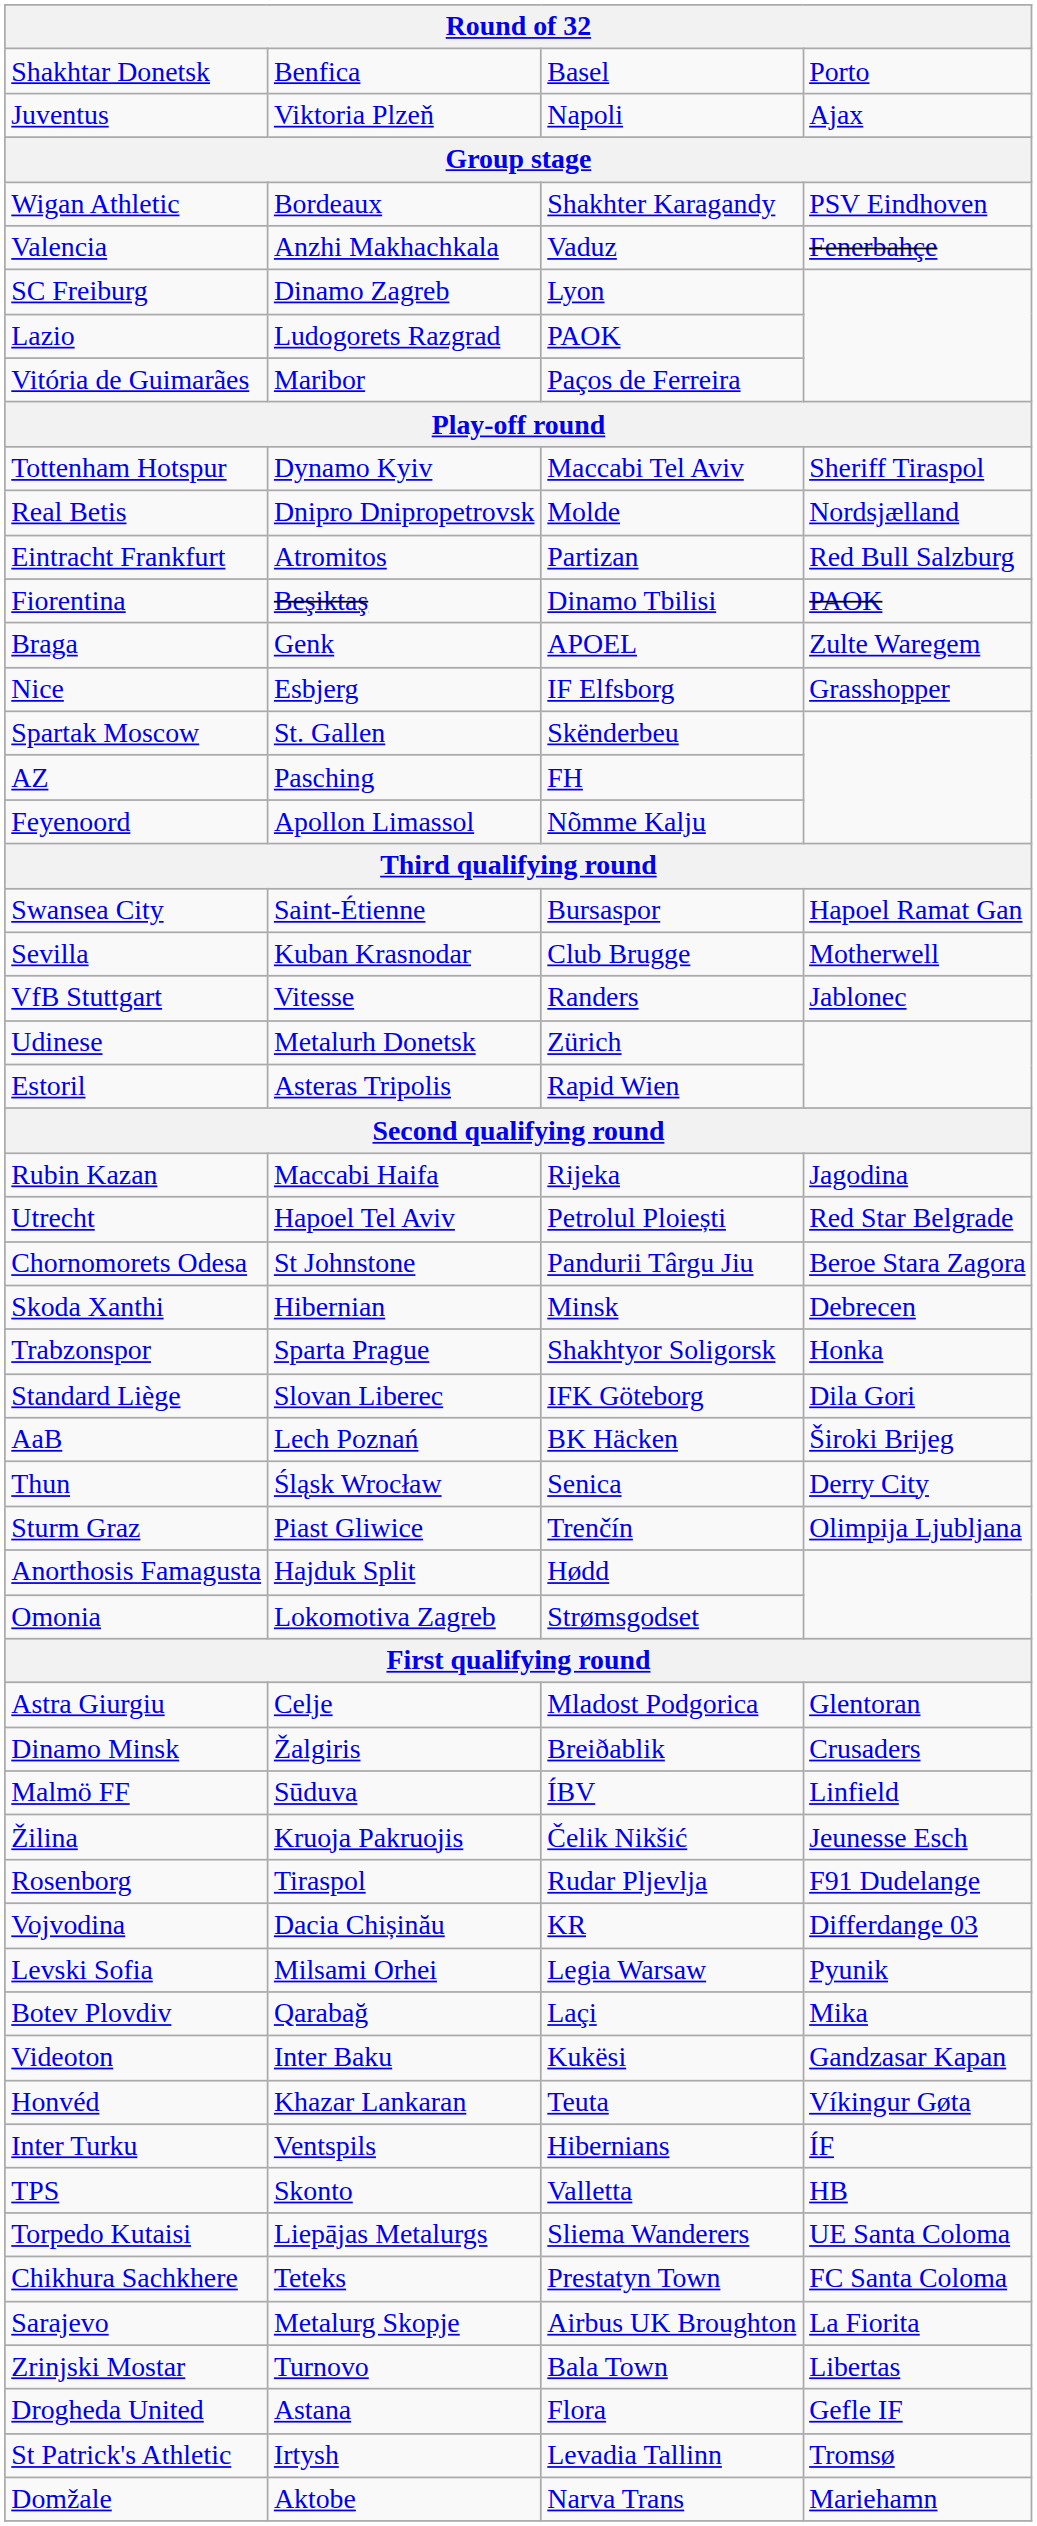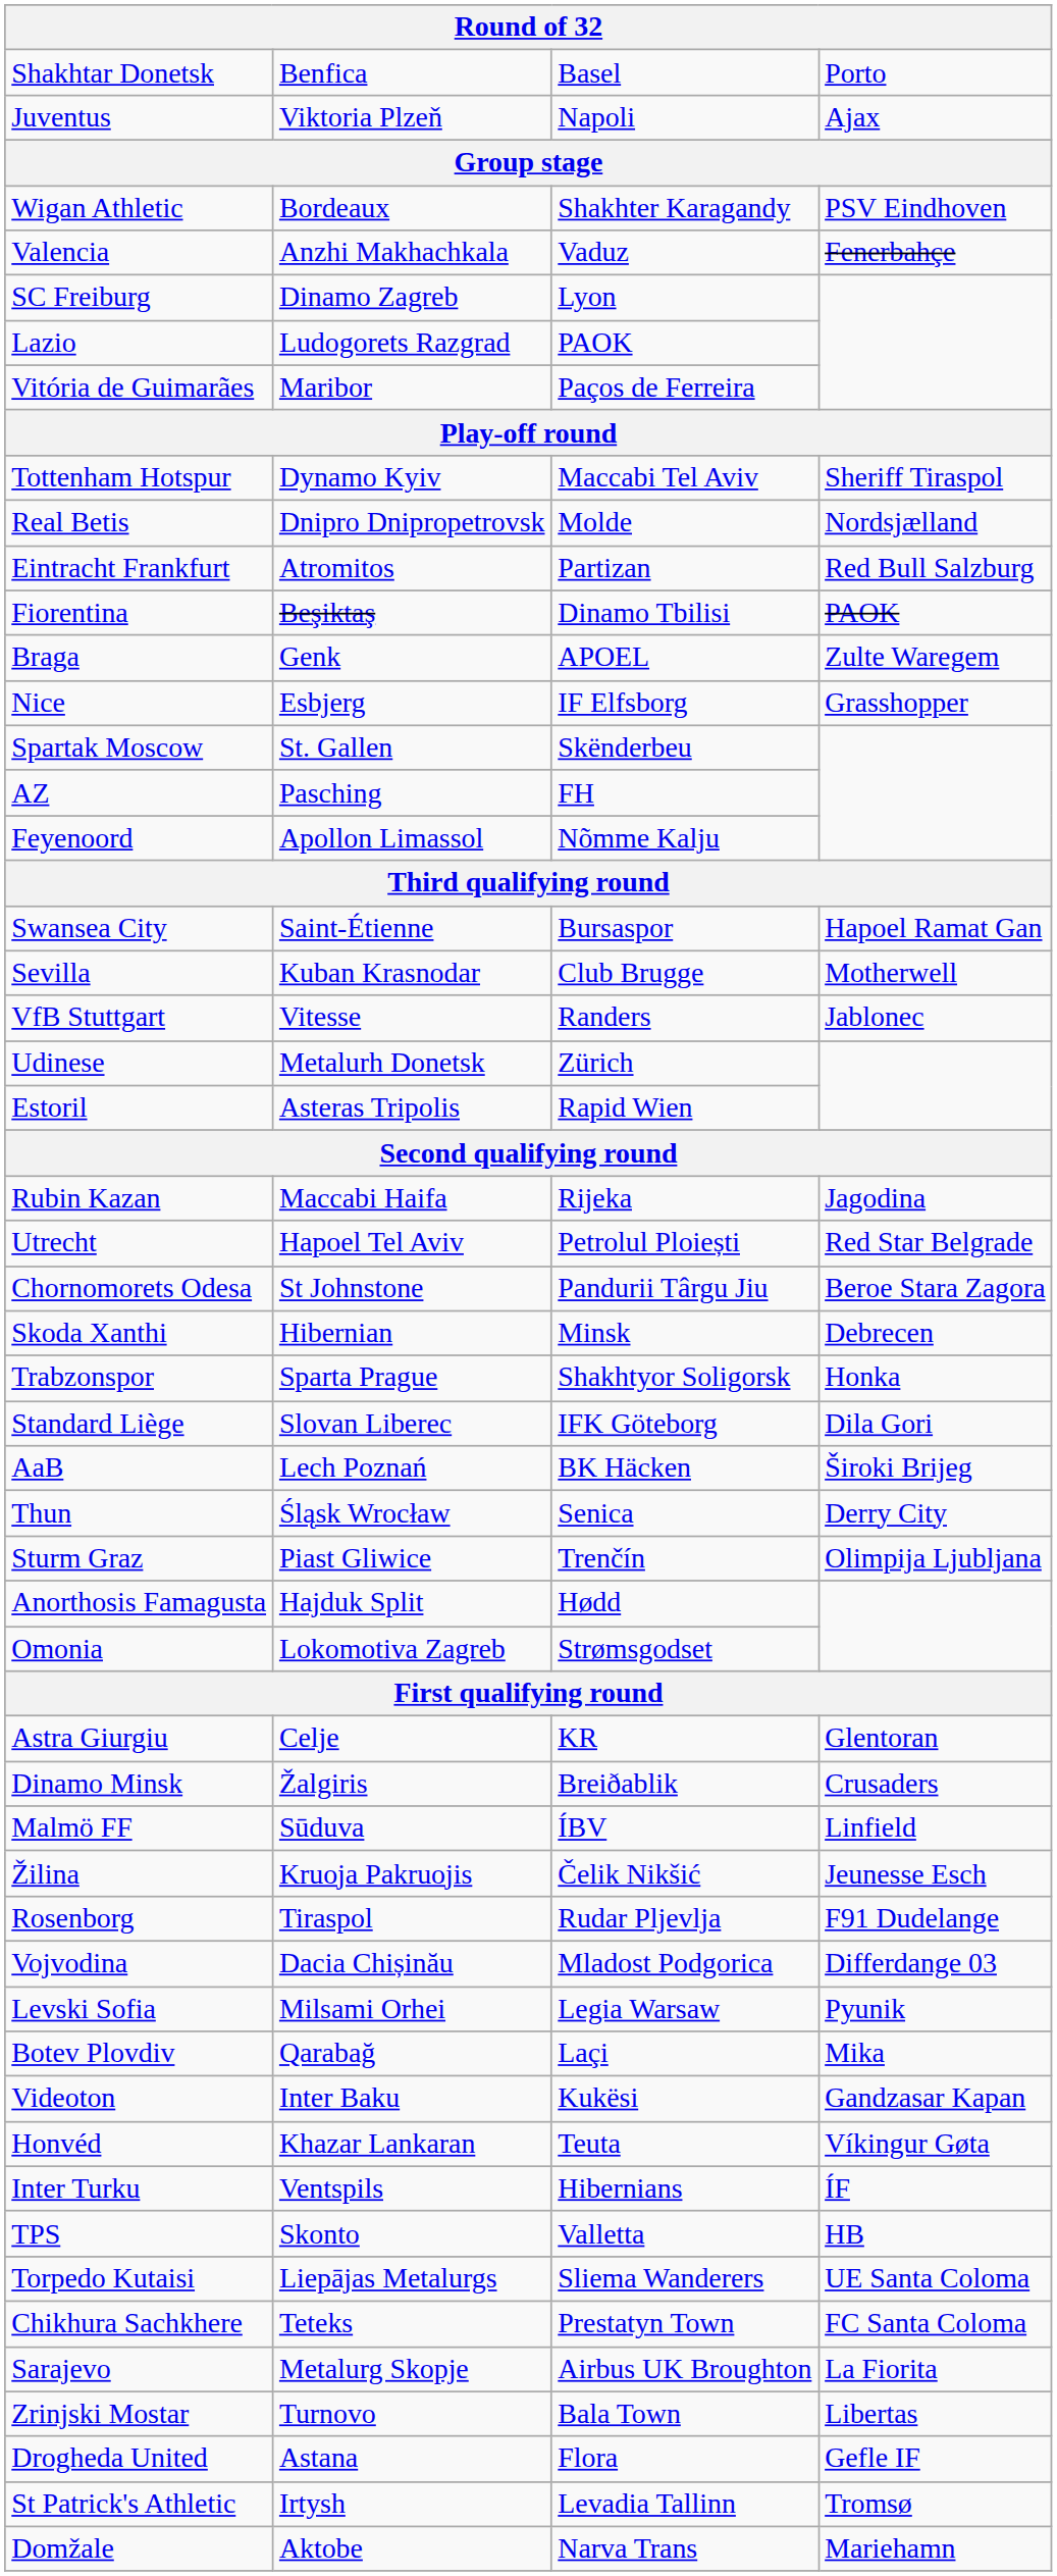 <table class="wikitable">
 <tr>
 <th colspan=4><a href='#'>Round of 32</a></th>
 </tr>
 <tr>
 <td> <a href='#'>Shakhtar Donetsk</a> </td>
 <td> <a href='#'>Benfica</a> </td>
 <td> <a href='#'>Basel</a> </td>
 <td> <a href='#'>Porto</a> </td>
 </tr>
 <tr>
 <td> <a href='#'>Juventus</a> </td>
 <td> <a href='#'>Viktoria Plzeň</a> </td>
 <td> <a href='#'>Napoli</a> </td>
 <td> <a href='#'>Ajax</a> </td>
 </tr>
 <tr>
 <th colspan=4><a href='#'>Group stage</a></th>
 </tr>
 <tr>
 <td> <a href='#'>Wigan Athletic</a> </td>
 <td> <a href='#'>Bordeaux</a> </td>
 <td> <a href='#'>Shakhter Karagandy</a> </td>
 <td> <a href='#'>PSV Eindhoven</a> </td>
 </tr>
 <tr>
 <td> <a href='#'>Valencia</a> </td>
 <td> <a href='#'>Anzhi Makhachkala</a> </td>
 <td> <a href='#'>Vaduz</a> </td>
 <td> <s><a href='#'>Fenerbahçe</a></s> </td>
 </tr>
 <tr>
 <td> <a href='#'>SC Freiburg</a> </td>
 <td> <a href='#'>Dinamo Zagreb</a> </td>
 <td> <a href='#'>Lyon</a> </td>
 <td rowspan=3></td>
 </tr>
 <tr>
 <td> <a href='#'>Lazio</a> </td>
 <td> <a href='#'>Ludogorets Razgrad</a> </td>
 <td> <a href='#'>PAOK</a> </td>
 </tr>
 <tr>
 <td> <a href='#'>Vitória de Guimarães</a> </td>
 <td> <a href='#'>Maribor</a> </td>
 <td> <a href='#'>Paços de Ferreira</a> </td>
 </tr>
 <tr>
 <th colspan=4><a href='#'>Play-off round</a></th>
 </tr>
 <tr>
 <td> <a href='#'>Tottenham Hotspur</a> </td>
 <td> <a href='#'>Dynamo Kyiv</a> </td>
 <td> <a href='#'>Maccabi Tel Aviv</a> </td>
 <td> <a href='#'>Sheriff Tiraspol</a> </td>
 </tr>
 <tr>
 <td> <a href='#'>Real Betis</a> </td>
 <td> <a href='#'>Dnipro Dnipropetrovsk</a> </td>
 <td> <a href='#'>Molde</a> </td>
 <td> <a href='#'>Nordsjælland</a> </td>
 </tr>
 <tr>
 <td> <a href='#'>Eintracht Frankfurt</a> </td>
 <td> <a href='#'>Atromitos</a> </td>
 <td> <a href='#'>Partizan</a> </td>
 <td> <a href='#'>Red Bull Salzburg</a> </td>
 </tr>
 <tr>
 <td> <a href='#'>Fiorentina</a> </td>
 <td> <s><a href='#'>Beşiktaş</a></s> </td>
 <td> <a href='#'>Dinamo Tbilisi</a> </td>
 <td> <s><a href='#'>PAOK</a></s> </td>
 </tr>
 <tr>
 <td> <a href='#'>Braga</a> </td>
 <td> <a href='#'>Genk</a> </td>
 <td> <a href='#'>APOEL</a> </td>
 <td> <a href='#'>Zulte Waregem</a> </td>
 </tr>
 <tr>
 <td> <a href='#'>Nice</a> </td>
 <td> <a href='#'>Esbjerg</a> </td>
 <td> <a href='#'>IF Elfsborg</a> </td>
 <td> <a href='#'>Grasshopper</a> </td>
 </tr>
 <tr>
 <td> <a href='#'>Spartak Moscow</a> </td>
 <td> <a href='#'>St. Gallen</a> </td>
 <td> <a href='#'>Skënderbeu</a> </td>
 <td rowspan=3></td>
 </tr>
 <tr>
 <td> <a href='#'>AZ</a> </td>
 <td> <a href='#'>Pasching</a> </td>
 <td> <a href='#'>FH</a> </td>
 </tr>
 <tr>
 <td> <a href='#'>Feyenoord</a> </td>
 <td> <a href='#'>Apollon Limassol</a> </td>
 <td> <a href='#'>Nõmme Kalju</a> </td>
 </tr>
 <tr>
 <th colspan=4><a href='#'>Third qualifying round</a></th>
 </tr>
 <tr>
 <td> <a href='#'>Swansea City</a> </td>
 <td> <a href='#'>Saint-Étienne</a> </td>
 <td> <a href='#'>Bursaspor</a> </td>
 <td> <a href='#'>Hapoel Ramat Gan</a> </td>
 </tr>
 <tr>
 <td> <a href='#'>Sevilla</a> </td>
 <td> <a href='#'>Kuban Krasnodar</a> </td>
 <td> <a href='#'>Club Brugge</a> </td>
 <td> <a href='#'>Motherwell</a> </td>
 </tr>
 <tr>
 <td> <a href='#'>VfB Stuttgart</a> </td>
 <td> <a href='#'>Vitesse</a> </td>
 <td> <a href='#'>Randers</a> </td>
 <td> <a href='#'>Jablonec</a> </td>
 </tr>
 <tr>
 <td> <a href='#'>Udinese</a> </td>
 <td> <a href='#'>Metalurh Donetsk</a> </td>
 <td> <a href='#'>Zürich</a> </td>
 <td rowspan=2></td>
 </tr>
 <tr>
 <td> <a href='#'>Estoril</a> </td>
 <td> <a href='#'>Asteras Tripolis</a> </td>
 <td> <a href='#'>Rapid Wien</a> </td>
 </tr>
 <tr>
 <th colspan=4><a href='#'>Second qualifying round</a></th>
 </tr>
 <tr>
 <td> <a href='#'>Rubin Kazan</a> </td>
 <td> <a href='#'>Maccabi Haifa</a> </td>
 <td> <a href='#'>Rijeka</a> </td>
 <td> <a href='#'>Jagodina</a> </td>
 </tr>
 <tr>
 <td> <a href='#'>Utrecht</a> </td>
 <td> <a href='#'>Hapoel Tel Aviv</a> </td>
 <td> <a href='#'>Petrolul Ploiești</a> </td>
 <td> <a href='#'>Red Star Belgrade</a> </td>
 </tr>
 <tr>
 <td> <a href='#'>Chornomorets Odesa</a> </td>
 <td> <a href='#'>St Johnstone</a> </td>
 <td> <a href='#'>Pandurii Târgu Jiu</a> </td>
 <td> <a href='#'>Beroe Stara Zagora</a> </td>
 </tr>
 <tr>
 <td> <a href='#'>Skoda Xanthi</a> </td>
 <td> <a href='#'>Hibernian</a> </td>
 <td> <a href='#'>Minsk</a> </td>
 <td> <a href='#'>Debrecen</a> </td>
 </tr>
 <tr>
 <td> <a href='#'>Trabzonspor</a> </td>
 <td> <a href='#'>Sparta Prague</a> </td>
 <td> <a href='#'>Shakhtyor Soligorsk</a> </td>
 <td> <a href='#'>Honka</a> </td>
 </tr>
 <tr>
 <td> <a href='#'>Standard Liège</a> </td>
 <td> <a href='#'>Slovan Liberec</a> </td>
 <td> <a href='#'>IFK Göteborg</a> </td>
 <td> <a href='#'>Dila Gori</a> </td>
 </tr>
 <tr>
 <td> <a href='#'>AaB</a> </td>
 <td> <a href='#'>Lech Poznań</a> </td>
 <td> <a href='#'>BK Häcken</a> </td>
 <td> <a href='#'>Široki Brijeg</a> </td>
 </tr>
 <tr>
 <td> <a href='#'>Thun</a> </td>
 <td> <a href='#'>Śląsk Wrocław</a> </td>
 <td> <a href='#'>Senica</a> </td>
 <td> <a href='#'>Derry City</a> </td>
 </tr>
 <tr>
 <td> <a href='#'>Sturm Graz</a> </td>
 <td> <a href='#'>Piast Gliwice</a> </td>
 <td> <a href='#'>Trenčín</a> </td>
 <td> <a href='#'>Olimpija Ljubljana</a> </td>
 </tr>
 <tr>
 <td> <a href='#'>Anorthosis Famagusta</a> </td>
 <td> <a href='#'>Hajduk Split</a> </td>
 <td> <a href='#'>Hødd</a> </td>
 <td rowspan=2></td>
 </tr>
 <tr>
 <td> <a href='#'>Omonia</a> </td>
 <td> <a href='#'>Lokomotiva Zagreb</a> </td>
 <td> <a href='#'>Strømsgodset</a> </td>
 </tr>
 <tr>
 <th colspan=4><a href='#'>First qualifying round</a></th>
 </tr>
 <tr>
 <td> <a href='#'>Astra Giurgiu</a> </td>
 <td> <a href='#'>Celje</a> </td>
-<td> <a href='#'>Mladost Podgorica</a> </td>
+<td> <a href='#'>KR</a> </td>
 <td> <a href='#'>Glentoran</a> </td>
 </tr>
 <tr>
 <td> <a href='#'>Dinamo Minsk</a> </td>
 <td> <a href='#'>Žalgiris</a> </td>
 <td> <a href='#'>Breiðablik</a> </td>
 <td> <a href='#'>Crusaders</a> </td>
 </tr>
 <tr>
 <td> <a href='#'>Malmö FF</a> </td>
 <td> <a href='#'>Sūduva</a> </td>
 <td> <a href='#'>ÍBV</a> </td>
 <td> <a href='#'>Linfield</a> </td>
 </tr>
 <tr>
 <td> <a href='#'>Žilina</a> </td>
 <td> <a href='#'>Kruoja Pakruojis</a> </td>
 <td> <a href='#'>Čelik Nikšić</a> </td>
 <td> <a href='#'>Jeunesse Esch</a> </td>
 </tr>
 <tr>
 <td> <a href='#'>Rosenborg</a> </td>
 <td> <a href='#'>Tiraspol</a> </td>
 <td> <a href='#'>Rudar Pljevlja</a> </td>
 <td> <a href='#'>F91 Dudelange</a> </td>
 </tr>
 <tr>
 <td> <a href='#'>Vojvodina</a> </td>
 <td> <a href='#'>Dacia Chișinău</a> </td>
-<td> <a href='#'>KR</a> </td>
+<td> <a href='#'>Mladost Podgorica</a> </td>
 <td> <a href='#'>Differdange 03</a> </td>
 </tr>
 <tr>
 <td> <a href='#'>Levski Sofia</a> </td>
 <td> <a href='#'>Milsami Orhei</a> </td>
 <td> <a href='#'>Legia Warsaw</a> </td>
 <td> <a href='#'>Pyunik</a> </td>
 </tr>
 <tr>
 <td> <a href='#'>Botev Plovdiv</a> </td>
 <td> <a href='#'>Qarabağ</a> </td>
 <td> <a href='#'>Laçi</a> </td>
 <td> <a href='#'>Mika</a> </td>
 </tr>
 <tr>
 <td> <a href='#'>Videoton</a> </td>
 <td> <a href='#'>Inter Baku</a> </td>
 <td> <a href='#'>Kukësi</a> </td>
 <td> <a href='#'>Gandzasar Kapan</a> </td>
 </tr>
 <tr>
 <td> <a href='#'>Honvéd</a> </td>
 <td> <a href='#'>Khazar Lankaran</a> </td>
 <td> <a href='#'>Teuta</a> </td>
 <td> <a href='#'>Víkingur Gøta</a> </td>
 </tr>
 <tr>
 <td> <a href='#'>Inter Turku</a> </td>
 <td> <a href='#'>Ventspils</a> </td>
 <td> <a href='#'>Hibernians</a> </td>
 <td> <a href='#'>ÍF</a> </td>
 </tr>
 <tr>
 <td> <a href='#'>TPS</a> </td>
 <td> <a href='#'>Skonto</a> </td>
 <td> <a href='#'>Valletta</a> </td>
 <td> <a href='#'>HB</a> </td>
 </tr>
 <tr>
 <td> <a href='#'>Torpedo Kutaisi</a> </td>
 <td> <a href='#'>Liepājas Metalurgs</a> </td>
 <td> <a href='#'>Sliema Wanderers</a> </td>
 <td> <a href='#'>UE Santa Coloma</a> </td>
 </tr>
 <tr>
 <td> <a href='#'>Chikhura Sachkhere</a> </td>
 <td> <a href='#'>Teteks</a> </td>
 <td> <a href='#'>Prestatyn Town</a> </td>
 <td> <a href='#'>FC Santa Coloma</a> </td>
 </tr>
 <tr>
 <td> <a href='#'>Sarajevo</a> </td>
 <td> <a href='#'>Metalurg Skopje</a> </td>
 <td> <a href='#'>Airbus UK Broughton</a> </td>
 <td> <a href='#'>La Fiorita</a> </td>
 </tr>
 <tr>
 <td> <a href='#'>Zrinjski Mostar</a> </td>
 <td> <a href='#'>Turnovo</a> </td>
 <td> <a href='#'>Bala Town</a> </td>
 <td> <a href='#'>Libertas</a> </td>
 </tr>
 <tr>
 <td> <a href='#'>Drogheda United</a> </td>
 <td> <a href='#'>Astana</a> </td>
 <td> <a href='#'>Flora</a> </td>
 <td> <a href='#'>Gefle IF</a> </td>
 </tr>
 <tr>
 <td> <a href='#'>St Patrick's Athletic</a> </td>
 <td> <a href='#'>Irtysh</a> </td>
 <td> <a href='#'>Levadia Tallinn</a> </td>
 <td> <a href='#'>Tromsø</a> </td>
 </tr>
 <tr>
 <td> <a href='#'>Domžale</a> </td>
 <td> <a href='#'>Aktobe</a> </td>
 <td> <a href='#'>Narva Trans</a> </td>
 <td> <a href='#'>Mariehamn</a> </td>
 </tr>
 </table>
